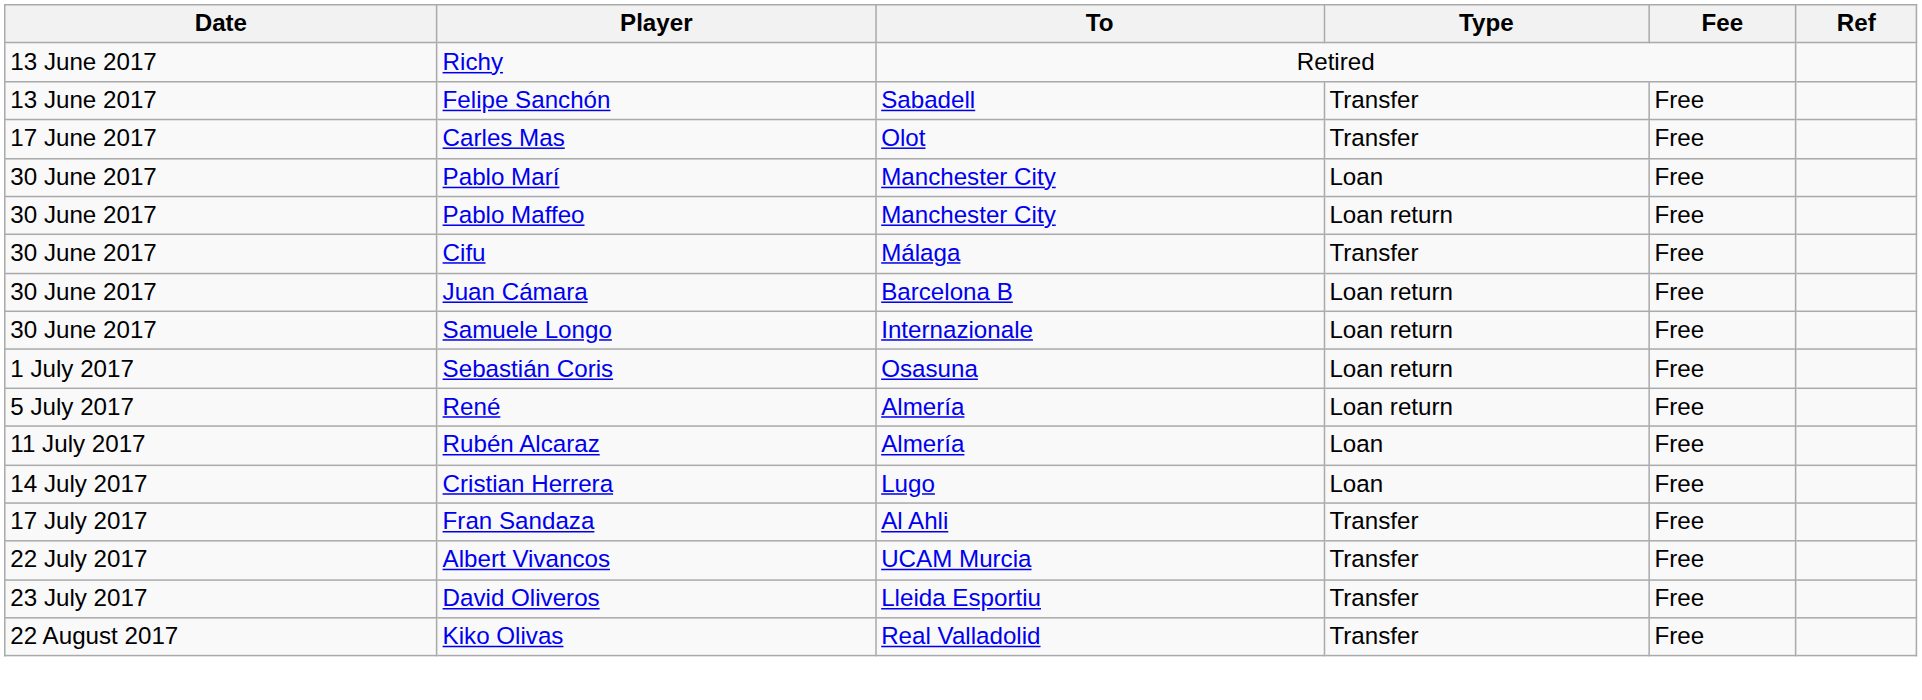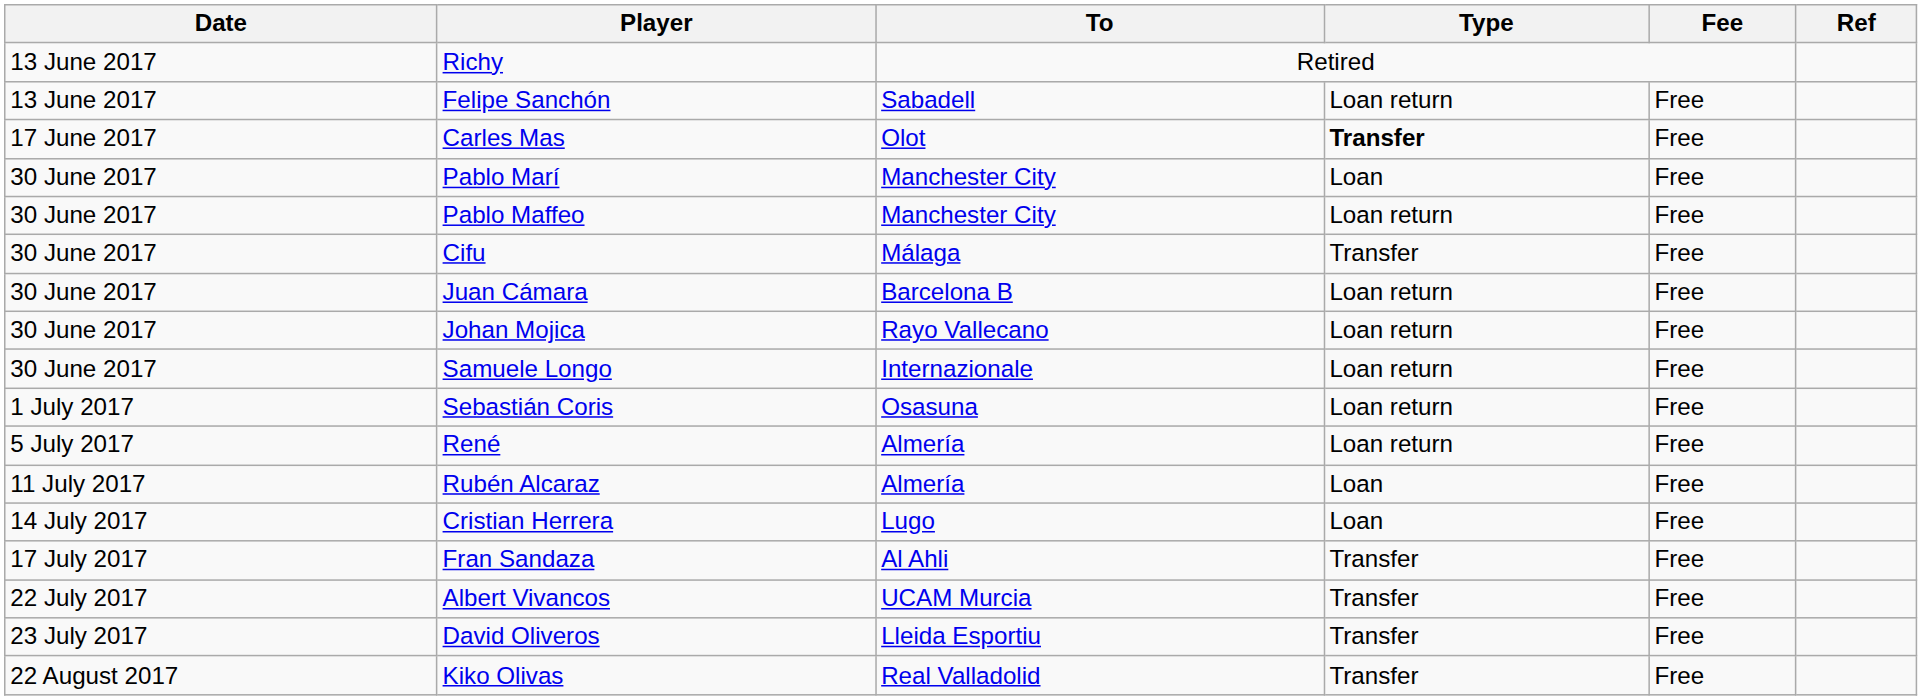 <table class="wikitable" style="width:80%;">
 <tr>
 <th>Date</th>
 <th>Player</th>
 <th>To</th>
 <th>Type</th>
 <th>Fee</th>
 <th>Ref</th>
 </tr>
 <tr>
 <td>13 June 2017</td>
 <td> <a href='#'>Richy</a></td>
 <td colspan="3" align=center>Retired</td>
 <td></td>
 </tr>
 <tr>
 <td>13 June 2017</td>
 <td> <a href='#'>Felipe Sanchón</a></td>
 <td> <a href='#'>Sabadell</a></td>
-<td>Transfer</td>
+<td>Loan return</td>
 <td>Free</td>
 <td></td>
 </tr>
 <tr>
 <td>17 June 2017</td>
 <td> <a href='#'>Carles Mas</a></td>
 <td> <a href='#'>Olot</a></td>
-<td>Transfer</td>
+<td><strong>Transfer</strong></td>
 <td>Free</td>
 <td></td>
 </tr>
 <tr>
 <td>30 June 2017</td>
 <td> <a href='#'>Pablo Marí</a></td>
 <td> <a href='#'>Manchester City</a></td>
 <td>Loan</td>
 <td>Free</td>
 <td></td>
 </tr>
 <tr>
 <td>30 June 2017</td>
 <td> <a href='#'>Pablo Maffeo</a></td>
 <td> <a href='#'>Manchester City</a></td>
 <td>Loan return</td>
 <td>Free</td>
 <td></td>
 </tr>
 <tr>
 <td>30 June 2017</td>
 <td> <a href='#'>Cifu</a></td>
 <td> <a href='#'>Málaga</a></td>
 <td>Transfer</td>
 <td>Free</td>
 <td></td>
 </tr>
 <tr>
 <td>30 June 2017</td>
 <td> <a href='#'>Juan Cámara</a></td>
 <td> <a href='#'>Barcelona B</a></td>
+<td>Loan return</td>
+<td>Free</td>
+<td></td>
+</tr>
+<tr>
+<td>30 June 2017</td>
+<td> <a href='#'>Johan Mojica</a></td>
+<td> <a href='#'>Rayo Vallecano</a></td>
 <td>Loan return</td>
 <td>Free</td>
 <td></td>
 </tr>
 <tr>
 <td>30 June 2017</td>
 <td> <a href='#'>Samuele Longo</a></td>
 <td> <a href='#'>Internazionale</a></td>
 <td>Loan return</td>
 <td>Free</td>
 <td></td>
 </tr>
 <tr>
 <td>1 July 2017</td>
 <td> <a href='#'>Sebastián Coris</a></td>
 <td> <a href='#'>Osasuna</a></td>
 <td>Loan return</td>
 <td>Free</td>
 <td></td>
 </tr>
 <tr>
 <td>5 July 2017</td>
 <td> <a href='#'>René</a></td>
 <td> <a href='#'>Almería</a></td>
 <td>Loan return</td>
 <td>Free</td>
 <td></td>
 </tr>
 <tr>
 <td>11 July 2017</td>
 <td> <a href='#'>Rubén Alcaraz</a></td>
 <td> <a href='#'>Almería</a></td>
 <td>Loan</td>
 <td>Free</td>
 <td></td>
 </tr>
 <tr>
 <td>14 July 2017</td>
 <td> <a href='#'>Cristian Herrera</a></td>
 <td> <a href='#'>Lugo</a></td>
 <td>Loan</td>
 <td>Free</td>
 <td></td>
 </tr>
 <tr>
 <td>17 July 2017</td>
 <td> <a href='#'>Fran Sandaza</a></td>
 <td> <a href='#'>Al Ahli</a></td>
 <td>Transfer</td>
 <td>Free</td>
 <td></td>
 </tr>
 <tr>
 <td>22 July 2017</td>
 <td> <a href='#'>Albert Vivancos</a></td>
 <td> <a href='#'>UCAM Murcia</a></td>
 <td>Transfer</td>
 <td>Free</td>
 <td></td>
 </tr>
 <tr>
 <td>23 July 2017</td>
 <td> <a href='#'>David Oliveros</a></td>
 <td> <a href='#'>Lleida Esportiu</a></td>
 <td>Transfer</td>
 <td>Free</td>
 <td></td>
 </tr>
 <tr>
 <td>22 August 2017</td>
 <td> <a href='#'>Kiko Olivas</a></td>
 <td> <a href='#'>Real Valladolid</a></td>
 <td>Transfer</td>
 <td>Free</td>
 <td></td>
 </tr>
 </table>
